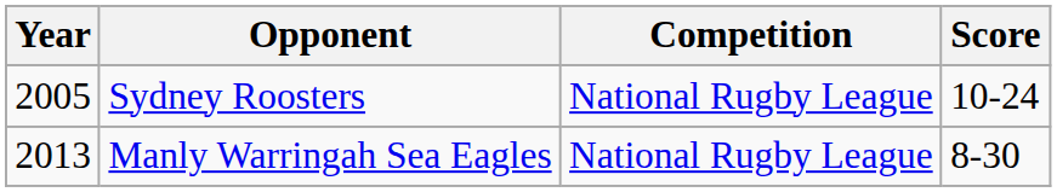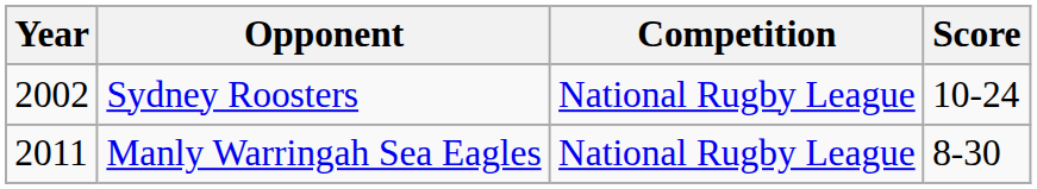 <table class="wikitable">
 <tr>
 <th>Year</th>
 <th>Opponent</th>
 <th>Competition</th>
 <th>Score</th>
 </tr>
 <tr>
-<td>2005</td>
+<td>2002</td>
 <td><a href='#'>Sydney Roosters</a></td>
 <td><a href='#'>National Rugby League</a></td>
 <td>10-24</td>
 </tr>
 <tr>
-<td>2013</td>
+<td>2011</td>
 <td><a href='#'>Manly Warringah Sea Eagles</a></td>
 <td><a href='#'>National Rugby League</a></td>
 <td>8-30</td>
 </tr>
 </table>
